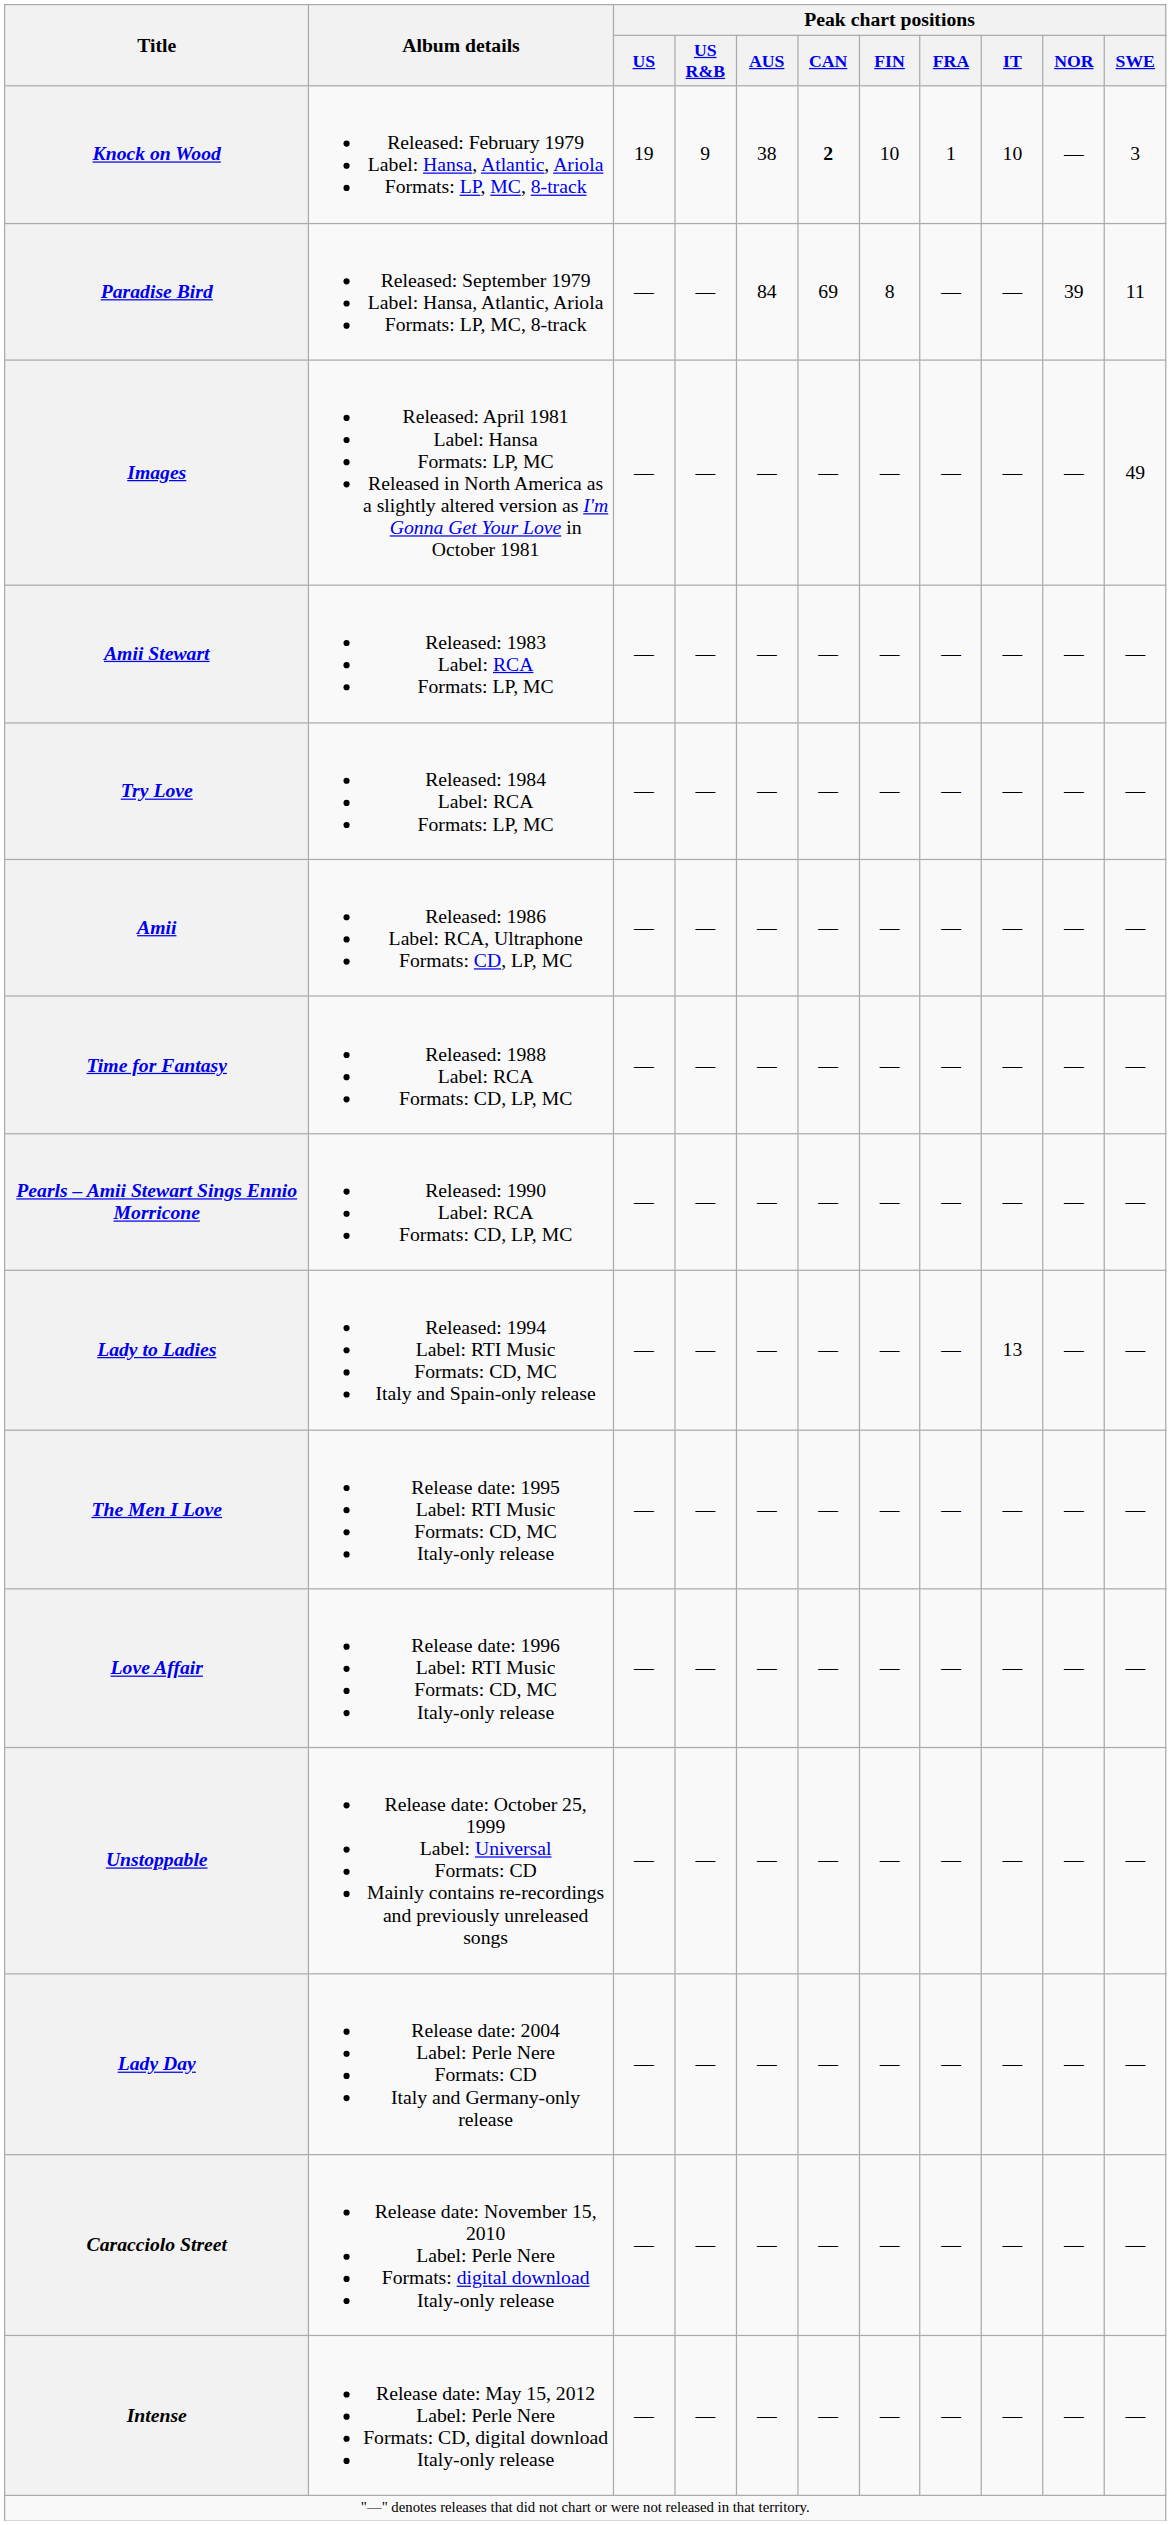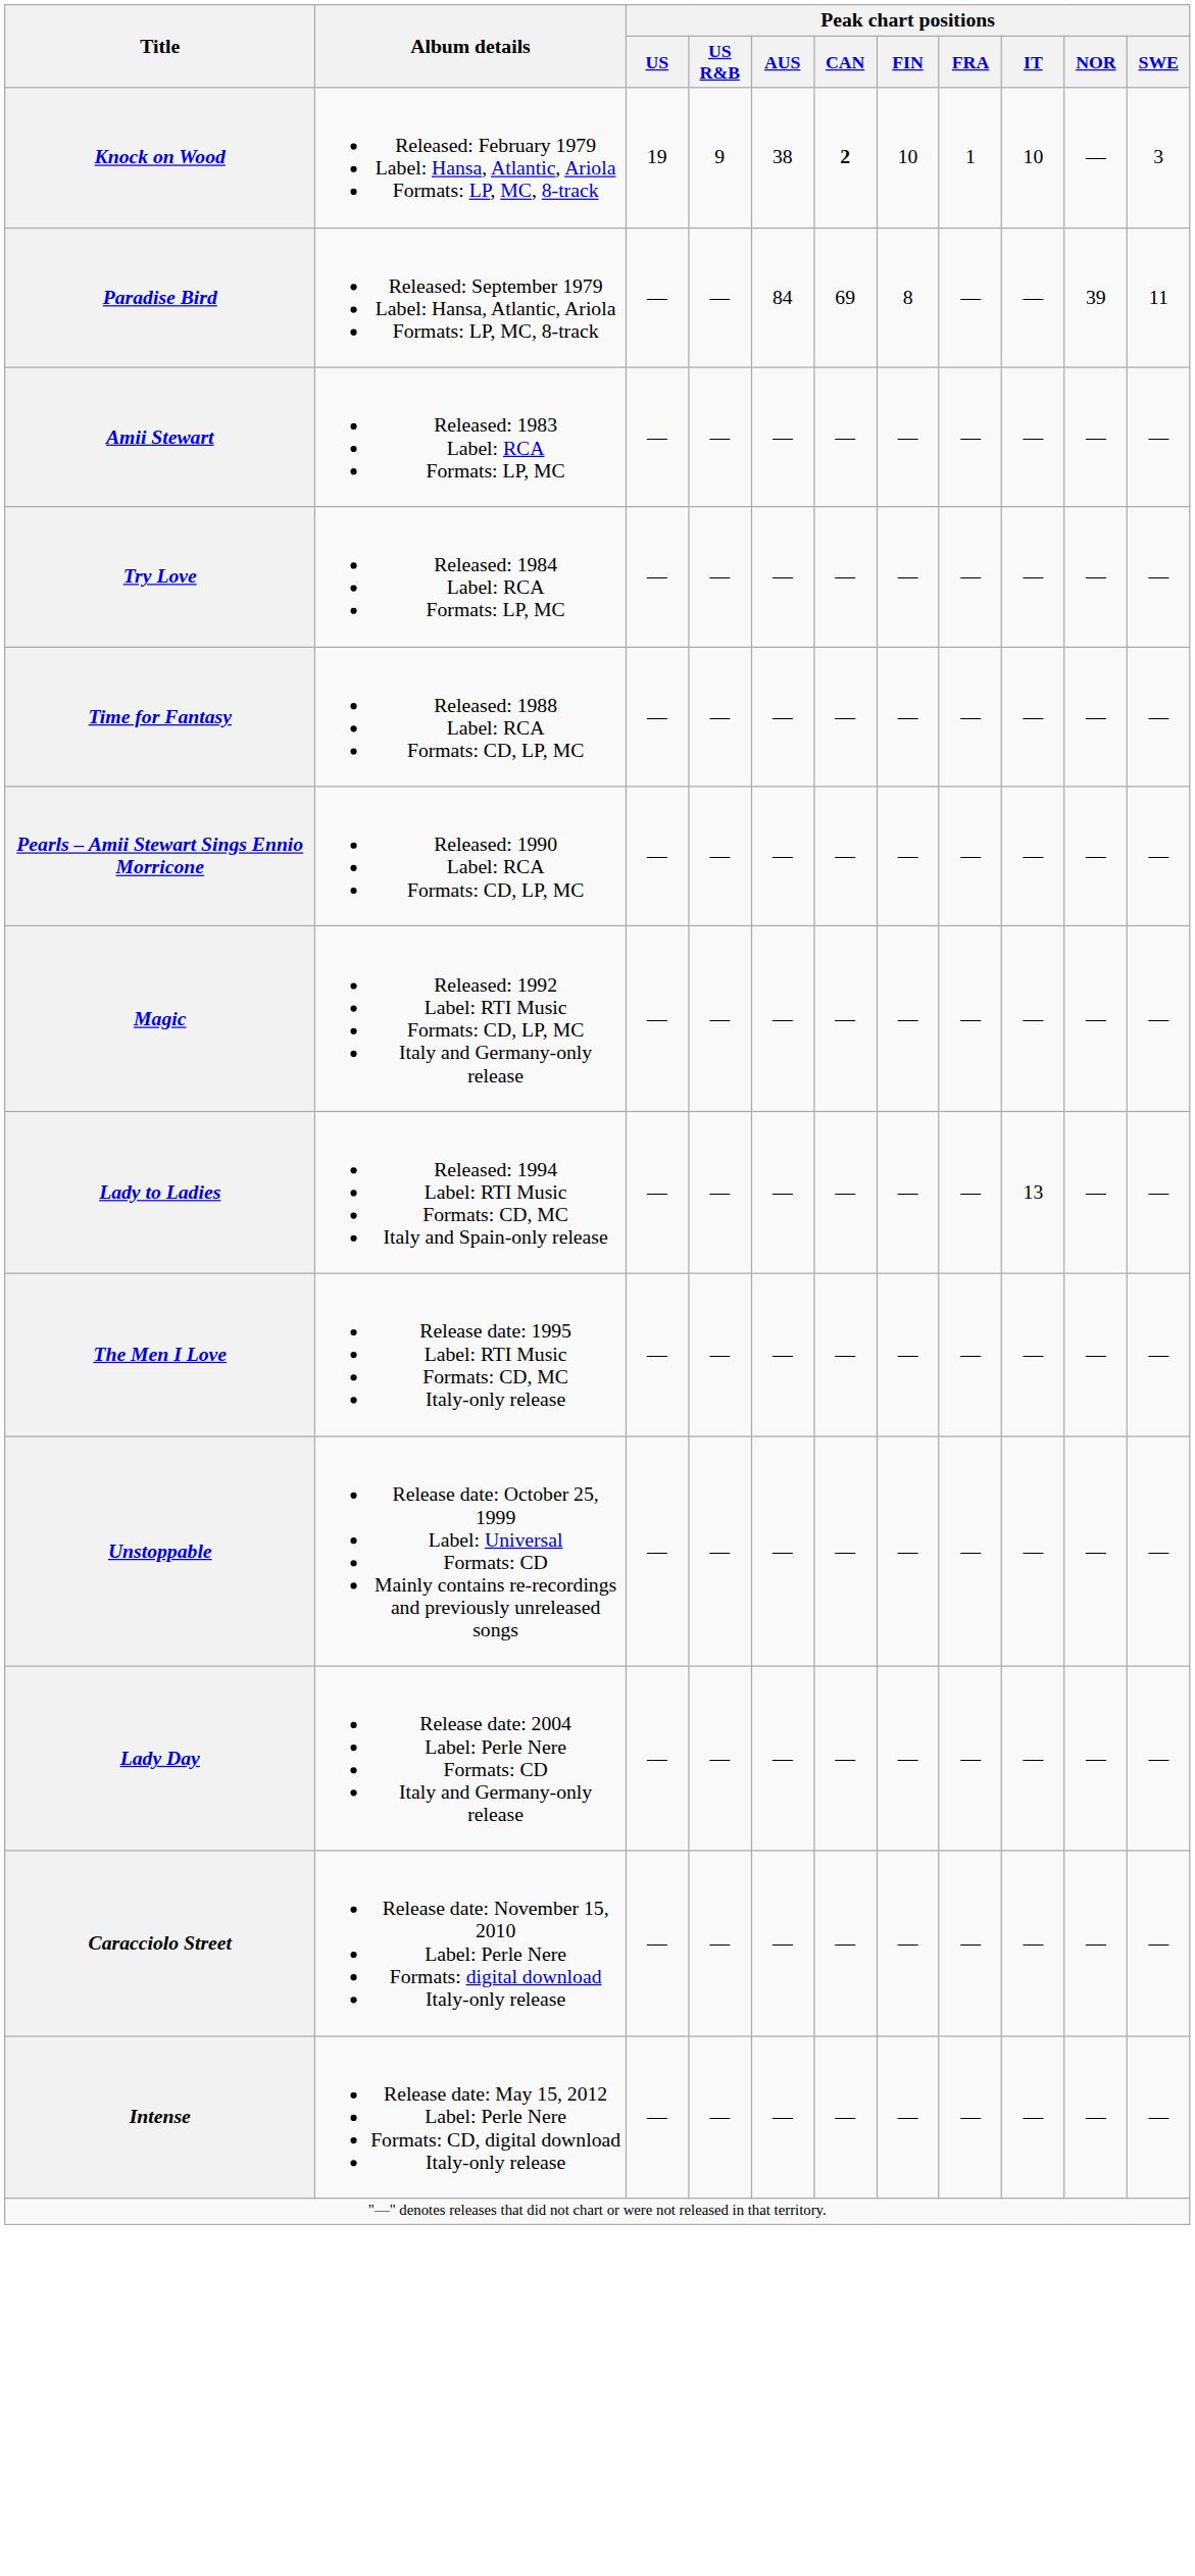 <table class="wikitable plainrowheaders" style="text-align:center;">
 <tr>
 <th scope="col" rowspan="2" style="width:15em;">Title</th>
 <th scope="col" rowspan="2" style="width:15em;">Album details</th>
 <th colspan="9" scope="col">Peak chart positions</th>
 </tr>
 <tr>
 <th scope="col" style="width:3em;font-size:90%;"><a href='#'>US</a><br></th>
 <th scope="col" style="width:3em;font-size:90%;"><a href='#'>US R&B</a><br></th>
 <th scope="col" style="width:3em;font-size:90%;"><a href='#'>AUS</a><br></th>
 <th scope="col" style="width:3em;font-size:90%;"><a href='#'>CAN</a><br></th>
 <th scope="col" style="width:3em;font-size:90%;"><a href='#'>FIN</a><br></th>
 <th scope="col" style="width:3em;font-size:90%;"><a href='#'>FRA</a><br></th>
 <th scope="col" style="width:3em;font-size:90%;"><a href='#'>IT</a><br></th>
 <th scope="col" style="width:3em;font-size:90%;"><a href='#'>NOR</a><br></th>
 <th scope="col" style="width:3em;font-size:90%;"><a href='#'>SWE</a><br></th>
 </tr>
 <tr>
 <th scope="row"><em><a href='#'>Knock on Wood</a></em></th>
 <td><br><ul><li>Released: February 1979</li><li>Label: <a href='#'>Hansa</a>, <a href='#'>Atlantic</a>, <a href='#'>Ariola</a></li><li>Formats: <a href='#'>LP</a>, <a href='#'>MC</a>, <a href='#'>8-track</a></li></ul></td>
 <td>19</td>
 <td>9</td>
 <td>38</td>
 <td><strong>2</strong></td>
 <td>10</td>
 <td>1</td>
 <td>10</td>
 <td>—</td>
 <td>3</td>
 </tr>
 <tr>
 <th scope="row"><em><a href='#'>Paradise Bird</a></em></th>
 <td><br><ul><li>Released: September 1979</li><li>Label: Hansa, Atlantic, Ariola</li><li>Formats: LP, MC, 8-track</li></ul></td>
 <td>—</td>
 <td>—</td>
 <td>84</td>
 <td>69</td>
 <td>8</td>
 <td>—</td>
 <td>—</td>
 <td>39</td>
 <td>11</td>
 </tr>
 <tr>
-<th scope="row"><em><a href='#'>Images</a></em></th>
-<td><br><ul><li>Released: April 1981</li><li>Label: Hansa</li><li>Formats: LP, MC</li><li>Released in North America as a slightly altered version as <em><a href='#'>I'm Gonna Get Your Love</a></em> in October 1981</li></ul></td>
-<td>—</td>
-<td>—</td>
-<td>—</td>
-<td>—</td>
-<td>—</td>
-<td>—</td>
-<td>—</td>
-<td>—</td>
-<td>49</td>
-</tr>
-<tr>
 <th scope="row"><em><a href='#'>Amii Stewart</a></em></th>
 <td><br><ul><li>Released: 1983</li><li>Label: <a href='#'>RCA</a></li><li>Formats: LP, MC</li></ul></td>
 <td>—</td>
 <td>—</td>
 <td>—</td>
 <td>—</td>
 <td>—</td>
 <td>—</td>
 <td>—</td>
 <td>—</td>
 <td>—</td>
 </tr>
 <tr>
 <th scope="row"><em><a href='#'>Try Love</a></em></th>
 <td><br><ul><li>Released: 1984</li><li>Label: RCA</li><li>Formats: LP, MC</li></ul></td>
-<td>—</td>
-<td>—</td>
-<td>—</td>
-<td>—</td>
-<td>—</td>
-<td>—</td>
-<td>—</td>
-<td>—</td>
-<td>—</td>
-</tr>
-<tr>
-<th scope="row"><em><a href='#'>Amii</a></em></th>
-<td><br><ul><li>Released: 1986</li><li>Label: RCA, Ultraphone</li><li>Formats: <a href='#'>CD</a>, LP, MC</li></ul></td>
 <td>—</td>
 <td>—</td>
 <td>—</td>
 <td>—</td>
 <td>—</td>
 <td>—</td>
 <td>—</td>
 <td>—</td>
 <td>—</td>
 </tr>
 <tr>
 <th scope="row"><em><a href='#'>Time for Fantasy</a></em></th>
 <td><br><ul><li>Released: 1988</li><li>Label: RCA</li><li>Formats: CD, LP, MC</li></ul></td>
 <td>—</td>
 <td>—</td>
 <td>—</td>
 <td>—</td>
 <td>—</td>
 <td>—</td>
 <td>—</td>
 <td>—</td>
 <td>—</td>
 </tr>
 <tr>
 <th scope="row"><em><a href='#'>Pearls – Amii Stewart Sings Ennio Morricone</a></em></th>
 <td><br><ul><li>Released: 1990</li><li>Label: RCA</li><li>Formats: CD, LP, MC</li></ul></td>
 <td>—</td>
 <td>—</td>
 <td>—</td>
 <td>—</td>
 <td>—</td>
 <td>—</td>
 <td>—</td>
 <td>—</td>
 <td>—</td>
 </tr>
 <tr>
+<th scope="row"><em><a href='#'>Magic</a></em></th>
+<td><br><ul><li>Released: 1992</li><li>Label: RTI Music</li><li>Formats: CD, LP, MC</li><li>Italy and Germany-only release</li></ul></td>
+<td>—</td>
+<td>—</td>
+<td>—</td>
+<td>—</td>
+<td>—</td>
+<td>—</td>
+<td>—</td>
+<td>—</td>
+<td>—</td>
+</tr>
+<tr>
 <th scope="row"><em><a href='#'>Lady to Ladies</a></em></th>
 <td><br><ul><li>Released: 1994</li><li>Label: RTI Music</li><li>Formats: CD, MC</li><li>Italy and Spain-only release</li></ul></td>
 <td>—</td>
 <td>—</td>
 <td>—</td>
 <td>—</td>
 <td>—</td>
 <td>—</td>
 <td>13</td>
 <td>—</td>
 <td>—</td>
 </tr>
 <tr>
 <th scope="row"><em><a href='#'>The Men I Love</a></em></th>
 <td><br><ul><li>Release date: 1995</li><li>Label: RTI Music</li><li>Formats: CD, MC</li><li>Italy-only release</li></ul></td>
-<td>—</td>
-<td>—</td>
-<td>—</td>
-<td>—</td>
-<td>—</td>
-<td>—</td>
-<td>—</td>
-<td>—</td>
-<td>—</td>
-</tr>
-<tr>
-<th scope="row"><em><a href='#'>Love Affair</a></em></th>
-<td><br><ul><li>Release date: 1996</li><li>Label: RTI Music</li><li>Formats: CD, MC</li><li>Italy-only release</li></ul></td>
 <td>—</td>
 <td>—</td>
 <td>—</td>
 <td>—</td>
 <td>—</td>
 <td>—</td>
 <td>—</td>
 <td>—</td>
 <td>—</td>
 </tr>
 <tr>
 <th scope="row"><em><a href='#'>Unstoppable</a></em></th>
 <td><br><ul><li>Release date: October 25, 1999</li><li>Label: <a href='#'>Universal</a></li><li>Formats: CD</li><li>Mainly contains re-recordings and previously unreleased songs</li></ul></td>
 <td>—</td>
 <td>—</td>
 <td>—</td>
 <td>—</td>
 <td>—</td>
 <td>—</td>
 <td>—</td>
 <td>—</td>
 <td>—</td>
 </tr>
 <tr>
 <th scope="row"><em><a href='#'>Lady Day</a></em></th>
 <td><br><ul><li>Release date: 2004</li><li>Label: Perle Nere</li><li>Formats: CD</li><li>Italy and Germany-only release</li></ul></td>
 <td>—</td>
 <td>—</td>
 <td>—</td>
 <td>—</td>
 <td>—</td>
 <td>—</td>
 <td>—</td>
 <td>—</td>
 <td>—</td>
 </tr>
 <tr>
 <th scope="row"><em>Caracciolo Street</em></th>
 <td><br><ul><li>Release date: November 15, 2010</li><li>Label: Perle Nere</li><li>Formats: <a href='#'>digital download</a></li><li>Italy-only release</li></ul></td>
 <td>—</td>
 <td>—</td>
 <td>—</td>
 <td>—</td>
 <td>—</td>
 <td>—</td>
 <td>—</td>
 <td>—</td>
 <td>—</td>
 </tr>
 <tr>
 <th scope="row"><em>Intense</em></th>
 <td><br><ul><li>Release date: May 15, 2012</li><li>Label: Perle Nere</li><li>Formats: CD, digital download</li><li>Italy-only release</li></ul></td>
 <td>—</td>
 <td>—</td>
 <td>—</td>
 <td>—</td>
 <td>—</td>
 <td>—</td>
 <td>—</td>
 <td>—</td>
 <td>—</td>
 </tr>
 <tr>
 <td colspan="11" style="font-size:9pt">"—" denotes releases that did not chart or were not released in that territory.</td>
 </tr>
 </table>
